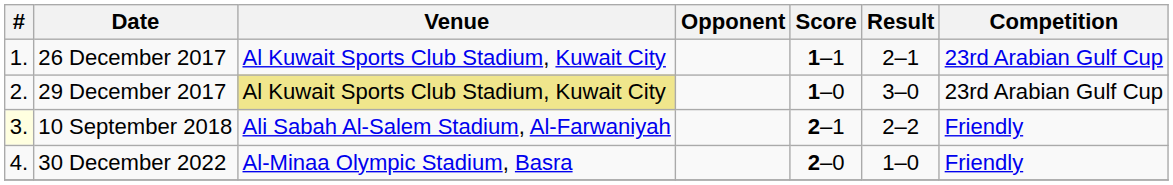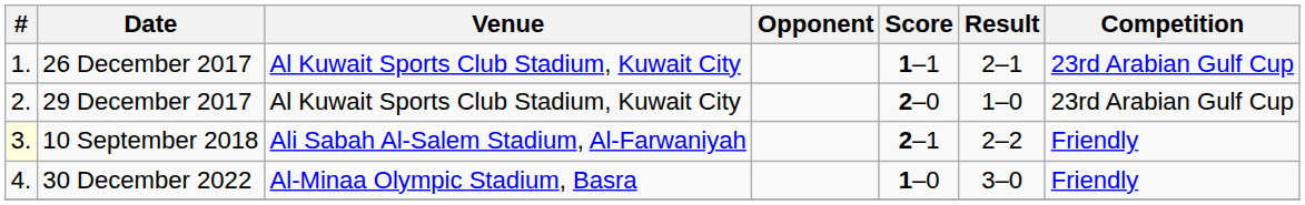 <table class="wikitable">
 <tr>
 <th>#</th>
 <th>Date</th>
 <th>Venue</th>
 <th>Opponent</th>
 <th>Score</th>
 <th>Result</th>
 <th>Competition</th>
 </tr>
 <tr>
 <td>1.</td>
 <td>26 December 2017</td>
 <td><a href='#'>Al Kuwait Sports Club Stadium</a>, <a href='#'>Kuwait City</a></td>
 <td></td>
 <td align=center><strong>1</strong>–1</td>
 <td align=center>2–1</td>
 <td><a href='#'>23rd Arabian Gulf Cup</a></td>
 </tr>
 <tr>
 <td>2.</td>
 <td>29 December 2017</td>
-<td style="background: khaki;">Al Kuwait Sports Club Stadium, Kuwait City</td>
+<td>Al Kuwait Sports Club Stadium, Kuwait City</td>
 <td></td>
-<td align=center><strong>1</strong>–0</td>
-<td align=center>3–0</td>
+<td align=center><strong>2</strong>–0</td>
+<td align=center>1–0</td>
 <td>23rd Arabian Gulf Cup</td>
 </tr>
 <tr>
 <td style="background: lightyellow;">3.</td>
 <td>10 September 2018</td>
 <td><a href='#'>Ali Sabah Al-Salem Stadium</a>, <a href='#'>Al-Farwaniyah</a></td>
 <td></td>
 <td align=center><strong>2</strong>–1</td>
 <td align=center>2–2</td>
 <td><a href='#'>Friendly</a></td>
 </tr>
 <tr>
 <td>4.</td>
 <td>30 December 2022</td>
 <td><a href='#'>Al-Minaa Olympic Stadium</a>, <a href='#'>Basra</a></td>
 <td></td>
-<td align=center><strong>2</strong>–0</td>
-<td align=center>1–0</td>
+<td align=center><strong>1</strong>–0</td>
+<td align=center>3–0</td>
 <td><a href='#'>Friendly</a></td>
 </tr>
 <tr>
 </tr>
 </table>
